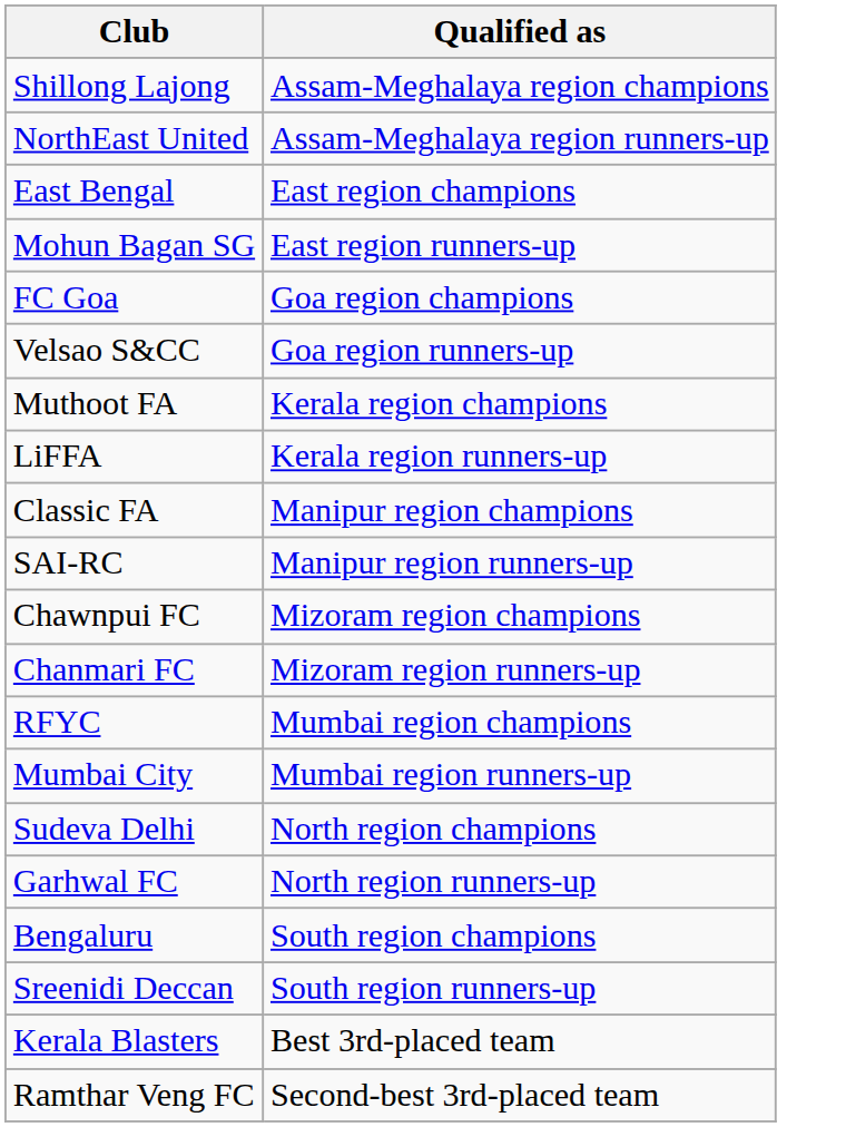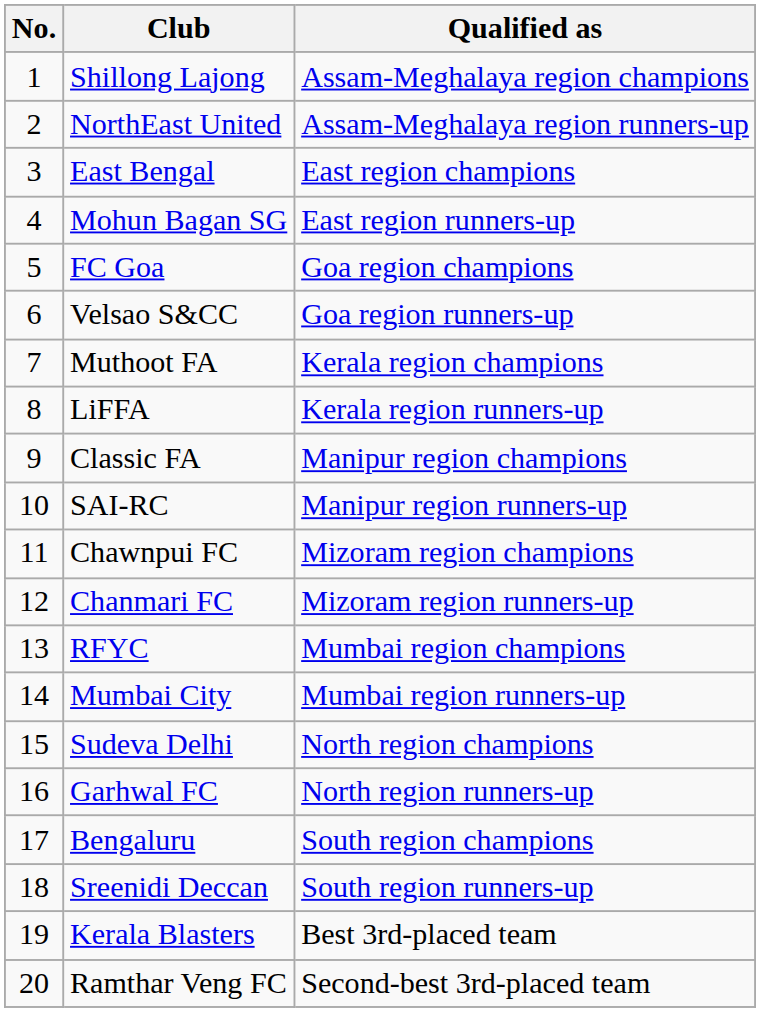 <table class=wikitable>
 <tr>
+<th>No.</th>
 <th>Club</th>
 <th>Qualified as</th>
 </tr>
 <tr>
+<td align="center">1</td>
 <td><a href='#'>Shillong Lajong</a></td>
 <td><a href='#'>Assam-Meghalaya region champions</a></td>
 </tr>
 <tr>
+<td align="center">2</td>
 <td><a href='#'>NorthEast United</a></td>
 <td><a href='#'>Assam-Meghalaya region runners-up</a></td>
 </tr>
 <tr>
+<td align="center">3</td>
 <td><a href='#'>East Bengal</a></td>
 <td><a href='#'>East region champions</a></td>
 </tr>
 <tr>
+<td align="center">4</td>
 <td><a href='#'>Mohun Bagan SG</a></td>
 <td><a href='#'>East region runners-up</a></td>
 </tr>
 <tr>
+<td align="center">5</td>
 <td><a href='#'>FC Goa</a></td>
 <td><a href='#'>Goa region champions</a></td>
 </tr>
 <tr>
+<td align="center">6</td>
 <td>Velsao S&CC</td>
 <td><a href='#'>Goa region runners-up</a></td>
 </tr>
 <tr>
+<td align="center">7</td>
 <td>Muthoot FA</td>
 <td><a href='#'>Kerala region champions</a></td>
 </tr>
 <tr>
+<td align="center">8</td>
 <td>LiFFA</td>
 <td><a href='#'>Kerala region runners-up</a></td>
 </tr>
 <tr>
+<td align="center">9</td>
 <td>Classic FA</td>
 <td><a href='#'>Manipur region champions</a></td>
 </tr>
 <tr>
+<td align="center">10</td>
 <td>SAI-RC</td>
 <td><a href='#'>Manipur region runners-up</a></td>
 </tr>
 <tr>
+<td align="center">11</td>
 <td>Chawnpui FC</td>
 <td><a href='#'>Mizoram region champions</a></td>
 </tr>
 <tr>
+<td align="center">12</td>
 <td><a href='#'>Chanmari FC</a></td>
 <td><a href='#'>Mizoram region runners-up</a></td>
 </tr>
 <tr>
+<td align="center">13</td>
 <td><a href='#'>RFYC</a></td>
 <td><a href='#'>Mumbai region champions</a></td>
 </tr>
 <tr>
+<td align="center">14</td>
 <td><a href='#'>Mumbai City</a></td>
 <td><a href='#'>Mumbai region runners-up</a></td>
 </tr>
 <tr>
+<td align="center">15</td>
 <td><a href='#'>Sudeva Delhi</a></td>
 <td><a href='#'>North region champions</a></td>
 </tr>
 <tr>
+<td align="center">16</td>
 <td><a href='#'>Garhwal FC</a></td>
 <td><a href='#'>North region runners-up</a></td>
 </tr>
 <tr>
+<td align="center">17</td>
 <td><a href='#'>Bengaluru</a></td>
 <td><a href='#'>South region champions</a></td>
 </tr>
 <tr>
+<td align="center">18</td>
 <td><a href='#'>Sreenidi Deccan</a></td>
 <td><a href='#'>South region runners-up</a></td>
 </tr>
 <tr>
+<td align="center">19</td>
 <td><a href='#'>Kerala Blasters</a></td>
 <td>Best 3rd-placed team</td>
 </tr>
 <tr>
+<td align="center">20</td>
 <td>Ramthar Veng FC</td>
 <td>Second-best 3rd-placed team</td>
 </tr>
 </table>
